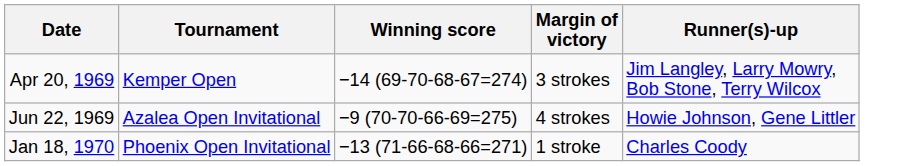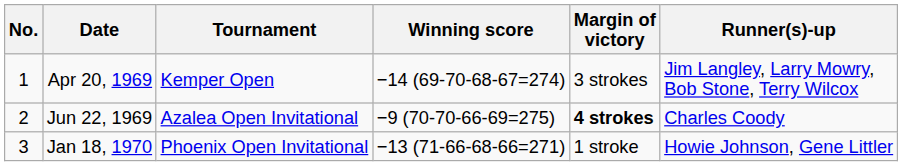 <table class="wikitable" style="font-size:95%;">
 <tr>
+<th>No.</th>
 <th>Date</th>
 <th>Tournament</th>
 <th>Winning score</th>
 <th>Margin of<br>victory</th>
 <th>Runner(s)-up</th>
 </tr>
 <tr>
+<td align=center>1</td>
 <td align=right>Apr 20, <a href='#'>1969</a></td>
 <td><a href='#'>Kemper Open</a></td>
 <td>−14 (69-70-68-67=274)</td>
 <td>3 strokes</td>
 <td> <a href='#'>Jim Langley</a>,  <a href='#'>Larry Mowry</a>,<br> <a href='#'>Bob Stone</a>,  <a href='#'>Terry Wilcox</a></td>
 </tr>
 <tr>
+<td align=center>2</td>
 <td align=right>Jun 22, 1969</td>
 <td><a href='#'>Azalea Open Invitational</a></td>
 <td>−9 (70-70-66-69=275)</td>
-<td>4 strokes</td>
-<td> <a href='#'>Howie Johnson</a>,  <a href='#'>Gene Littler</a></td>
+<td><strong>4 strokes</strong></td>
+<td> <a href='#'>Charles Coody</a></td>
 </tr>
 <tr>
+<td align=center>3</td>
 <td align=right>Jan 18, <a href='#'>1970</a></td>
 <td><a href='#'>Phoenix Open Invitational</a></td>
 <td>−13 (71-66-68-66=271)</td>
 <td>1 stroke</td>
-<td> <a href='#'>Charles Coody</a></td>
+<td> <a href='#'>Howie Johnson</a>,  <a href='#'>Gene Littler</a></td>
 </tr>
 </table>
